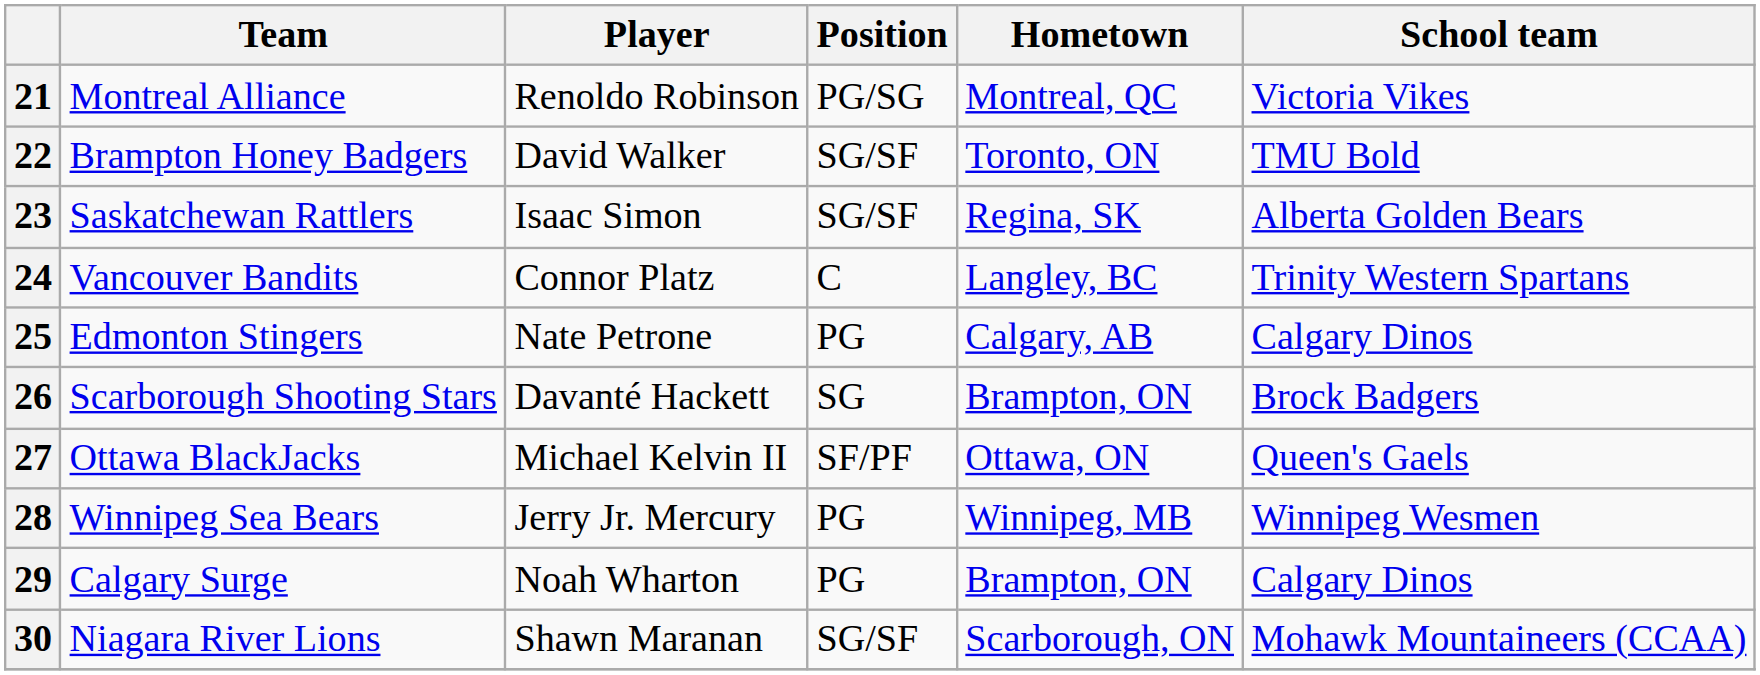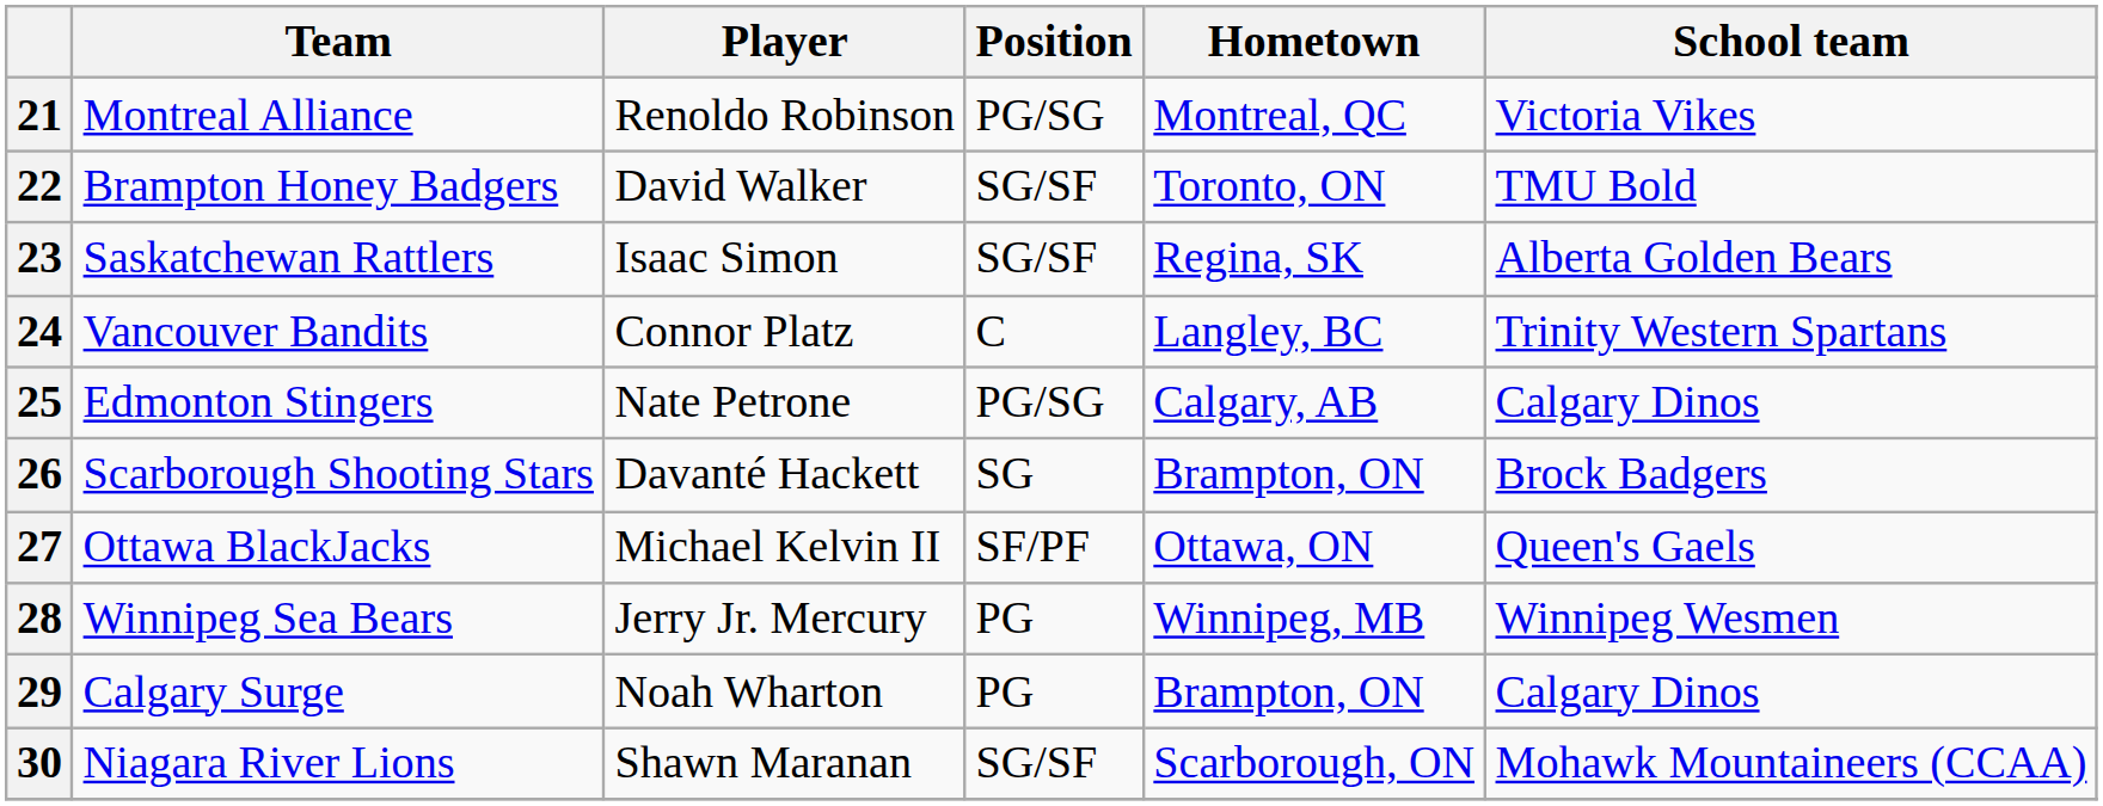 <table class="wikitable">
 <tr>
 <th></th>
 <th>Team</th>
 <th>Player</th>
 <th>Position</th>
 <th>Hometown</th>
 <th>School team</th>
 </tr>
 <tr>
 <th>21</th>
 <td><a href='#'>Montreal Alliance</a></td>
 <td>Renoldo Robinson</td>
 <td>PG/SG</td>
 <td><a href='#'>Montreal, QC</a></td>
 <td><a href='#'>Victoria Vikes</a></td>
 </tr>
 <tr>
 <th>22</th>
 <td><a href='#'>Brampton Honey Badgers</a></td>
 <td>David Walker</td>
 <td>SG/SF</td>
 <td><a href='#'>Toronto, ON</a></td>
 <td><a href='#'>TMU Bold</a></td>
 </tr>
 <tr>
 <th>23</th>
 <td><a href='#'>Saskatchewan Rattlers</a></td>
 <td>Isaac Simon</td>
 <td>SG/SF</td>
 <td><a href='#'>Regina, SK</a></td>
 <td><a href='#'>Alberta Golden Bears</a></td>
 </tr>
 <tr>
 <th>24</th>
 <td><a href='#'>Vancouver Bandits</a></td>
 <td>Connor Platz</td>
 <td>C</td>
 <td><a href='#'>Langley, BC</a></td>
 <td><a href='#'>Trinity Western Spartans</a></td>
 </tr>
 <tr>
 <th>25</th>
 <td><a href='#'>Edmonton Stingers</a></td>
 <td>Nate Petrone</td>
-<td>PG</td>
+<td>PG/SG</td>
 <td><a href='#'>Calgary, AB</a></td>
 <td><a href='#'>Calgary Dinos</a></td>
 </tr>
 <tr>
 <th>26</th>
 <td><a href='#'>Scarborough Shooting Stars</a></td>
 <td>Davanté Hackett</td>
 <td>SG</td>
 <td><a href='#'>Brampton, ON</a></td>
 <td><a href='#'>Brock Badgers</a></td>
 </tr>
 <tr>
 <th>27</th>
 <td><a href='#'>Ottawa BlackJacks</a></td>
 <td>Michael Kelvin II</td>
 <td>SF/PF</td>
 <td><a href='#'>Ottawa, ON</a></td>
 <td><a href='#'>Queen's Gaels</a></td>
 </tr>
 <tr>
 <th>28</th>
 <td><a href='#'>Winnipeg Sea Bears</a></td>
 <td>Jerry Jr. Mercury</td>
 <td>PG</td>
 <td><a href='#'>Winnipeg, MB</a></td>
 <td><a href='#'>Winnipeg Wesmen</a></td>
 </tr>
 <tr>
 <th>29</th>
 <td><a href='#'>Calgary Surge</a></td>
 <td>Noah Wharton</td>
 <td>PG</td>
 <td><a href='#'>Brampton, ON</a></td>
 <td><a href='#'>Calgary Dinos</a></td>
 </tr>
 <tr>
 <th>30</th>
 <td><a href='#'>Niagara River Lions</a></td>
 <td>Shawn Maranan</td>
 <td>SG/SF</td>
 <td><a href='#'>Scarborough, ON</a></td>
 <td><a href='#'>Mohawk Mountaineers (CCAA)</a></td>
 </tr>
 <tr>
 </tr>
 </table>
